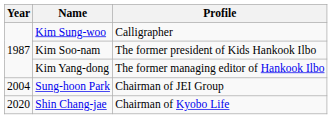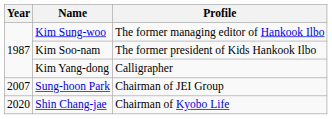 <table class="wikitable">
 <tr>
 <th>Year</th>
 <th>Name</th>
 <th>Profile</th>
 </tr>
 <tr>
 <td rowspan="3">1987</td>
 <td><a href='#'>Kim Sung-woo</a></td>
-<td>Calligrapher</td>
+<td>The former managing editor of <a href='#'>Hankook Ilbo</a></td>
 </tr>
 <tr>
 <td>Kim Soo-nam</td>
 <td>The former president of Kids Hankook Ilbo</td>
 </tr>
 <tr>
 <td>Kim Yang-dong</td>
-<td>The former managing editor of <a href='#'>Hankook Ilbo</a></td>
+<td>Calligrapher</td>
 </tr>
 <tr>
-<td>2004</td>
+<td>2007</td>
 <td><a href='#'>Sung-hoon Park</a></td>
 <td>Chairman of JEI Group</td>
 </tr>
 <tr>
 <td>2020</td>
 <td><a href='#'>Shin Chang-jae</a></td>
 <td>Chairman of <a href='#'>Kyobo Life</a></td>
 </tr>
 </table>
